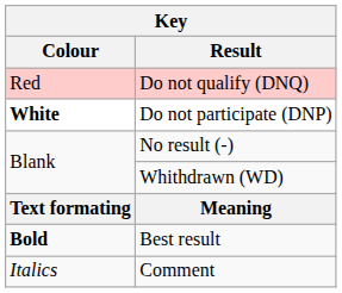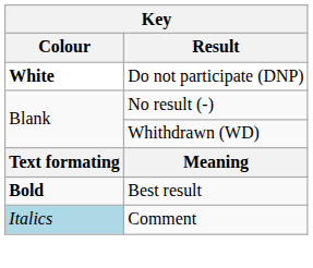 <table class="wikitable" style="margin-right:0; font-size:85%">
 <tr>
 <th colspan="2">Key</th>
 </tr>
 <tr>
 <th>Colour</th>
 <th>Result</th>
-</tr>
-<tr style="background-color:#FFCCCC">
-<td>Red</td>
-<td>Do not qualify (DNQ)</td>
 </tr>
 <tr style="background-color:#ffffff">
 <td><strong>White</strong></td>
 <td>Do not participate (DNP)</td>
 </tr>
 <tr>
 <td rowspan="2">Blank</td>
 <td>No result (-)</td>
 </tr>
 <tr>
 <td>Whithdrawn (WD)</td>
 </tr>
 <tr>
 <th>Text formating</th>
 <th>Meaning</th>
 </tr>
 <tr>
 <td><strong>Bold</strong></td>
 <td>Best result</td>
 </tr>
 <tr>
-<td><em>Italics</em></td>
+<td style="background: lightblue;"><em>Italics</em></td>
 <td>Comment</td>
 </tr>
 </table>
